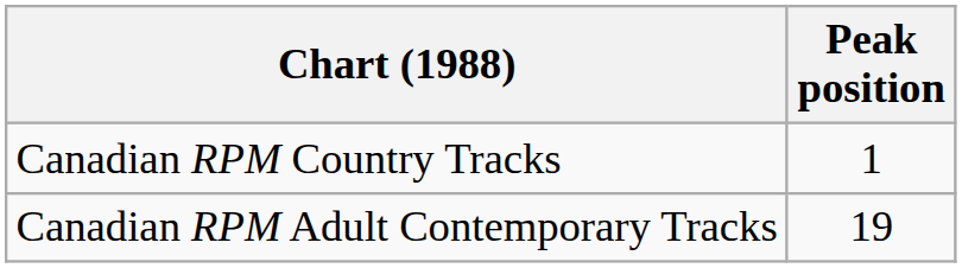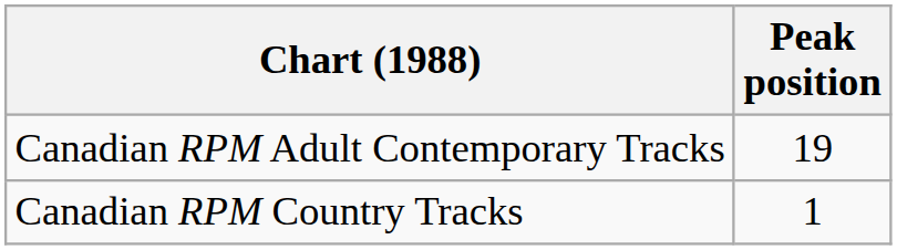 <table class="wikitable sortable">
 <tr>
 <th align="left">Chart (1988)</th>
 <th align="center">Peak<br>position</th>
 </tr>
 <tr>
+<td align="left">Canadian <em>RPM</em> Adult Contemporary Tracks</td>
+<td align="center">19</td>
+</tr>
+<tr>
 <td align="left">Canadian <em>RPM</em> Country Tracks</td>
 <td align="center">1</td>
 </tr>
-<tr>
-<td align="left">Canadian <em>RPM</em> Adult Contemporary Tracks</td>
-<td align="center">19</td>
-</tr>
 </table>
